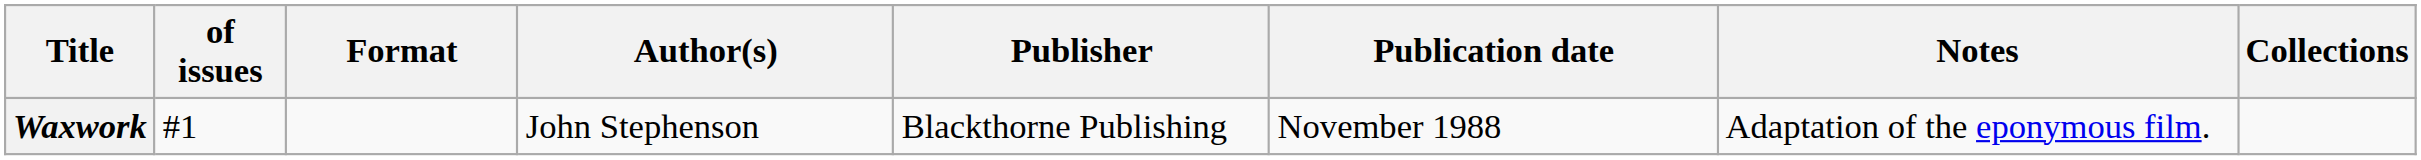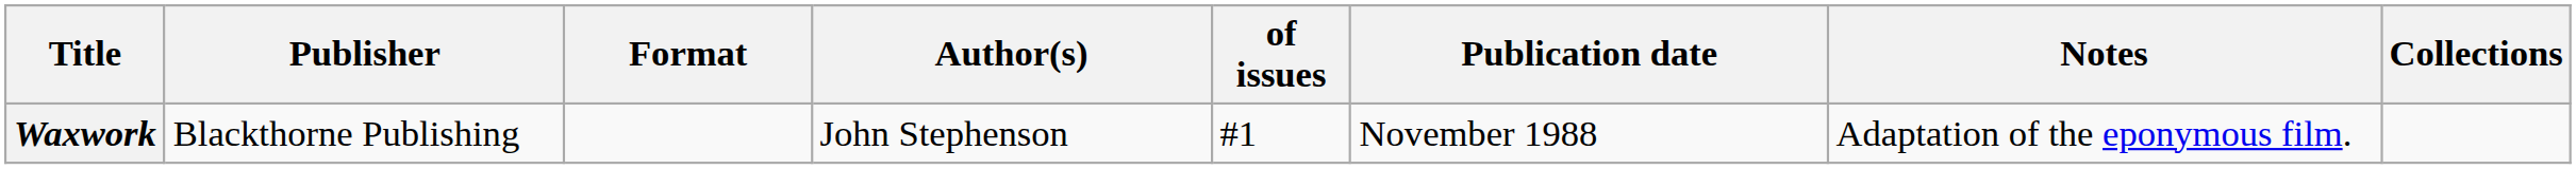 <table class="wikitable">
 <tr>
 <th>Title</th>
-<th style="width:40pt"> of issues</th>
+<th style="width:125pt">Publisher</th>
 <th style="width:75pt">Format</th>
 <th style="width:125pt">Author(s)</th>
-<th style="width:125pt">Publisher</th>
+<th style="width:40pt"> of issues</th>
 <th style="width:150pt">Publication date</th>
 <th style="width:175pt">Notes</th>
 <th>Collections</th>
 </tr>
 <tr>
 <th><em>Waxwork</em></th>
-<td>#1</td>
+<td>Blackthorne Publishing</td>
 <td></td>
 <td>John Stephenson</td>
-<td>Blackthorne Publishing</td>
+<td>#1</td>
 <td>November 1988</td>
 <td>Adaptation of the <a href='#'>eponymous film</a>.</td>
 <td></td>
 </tr>
 </table>
